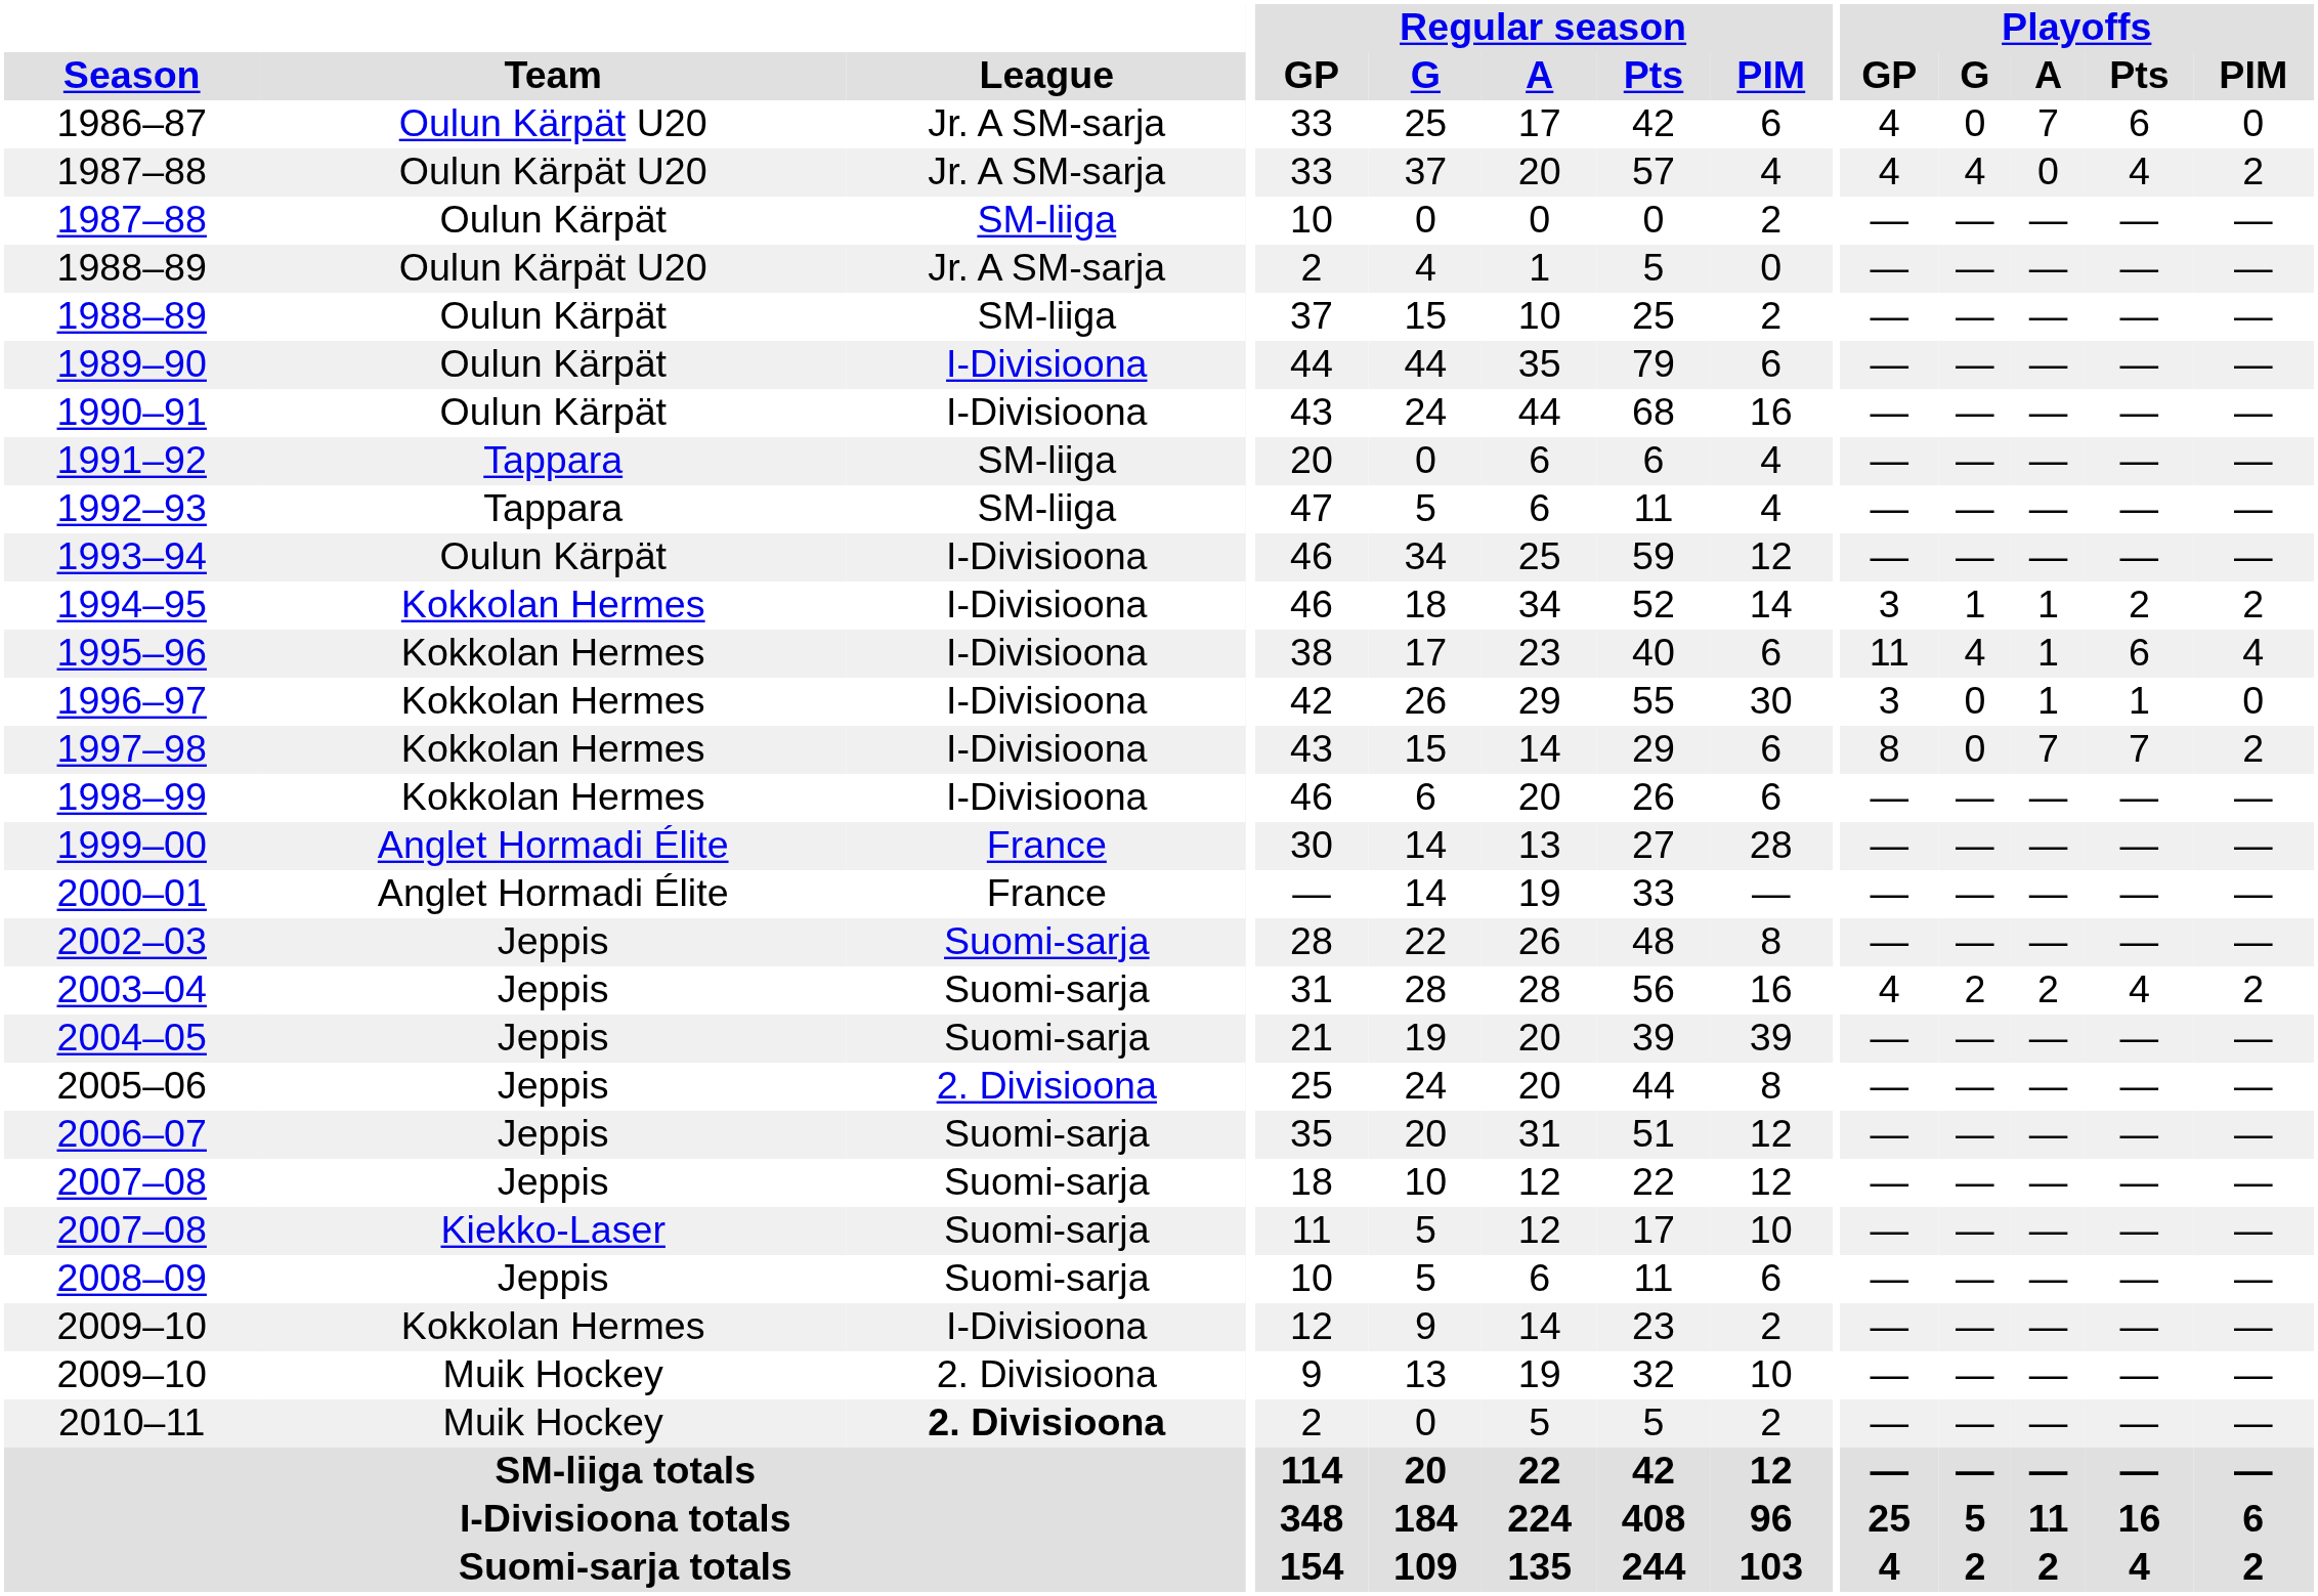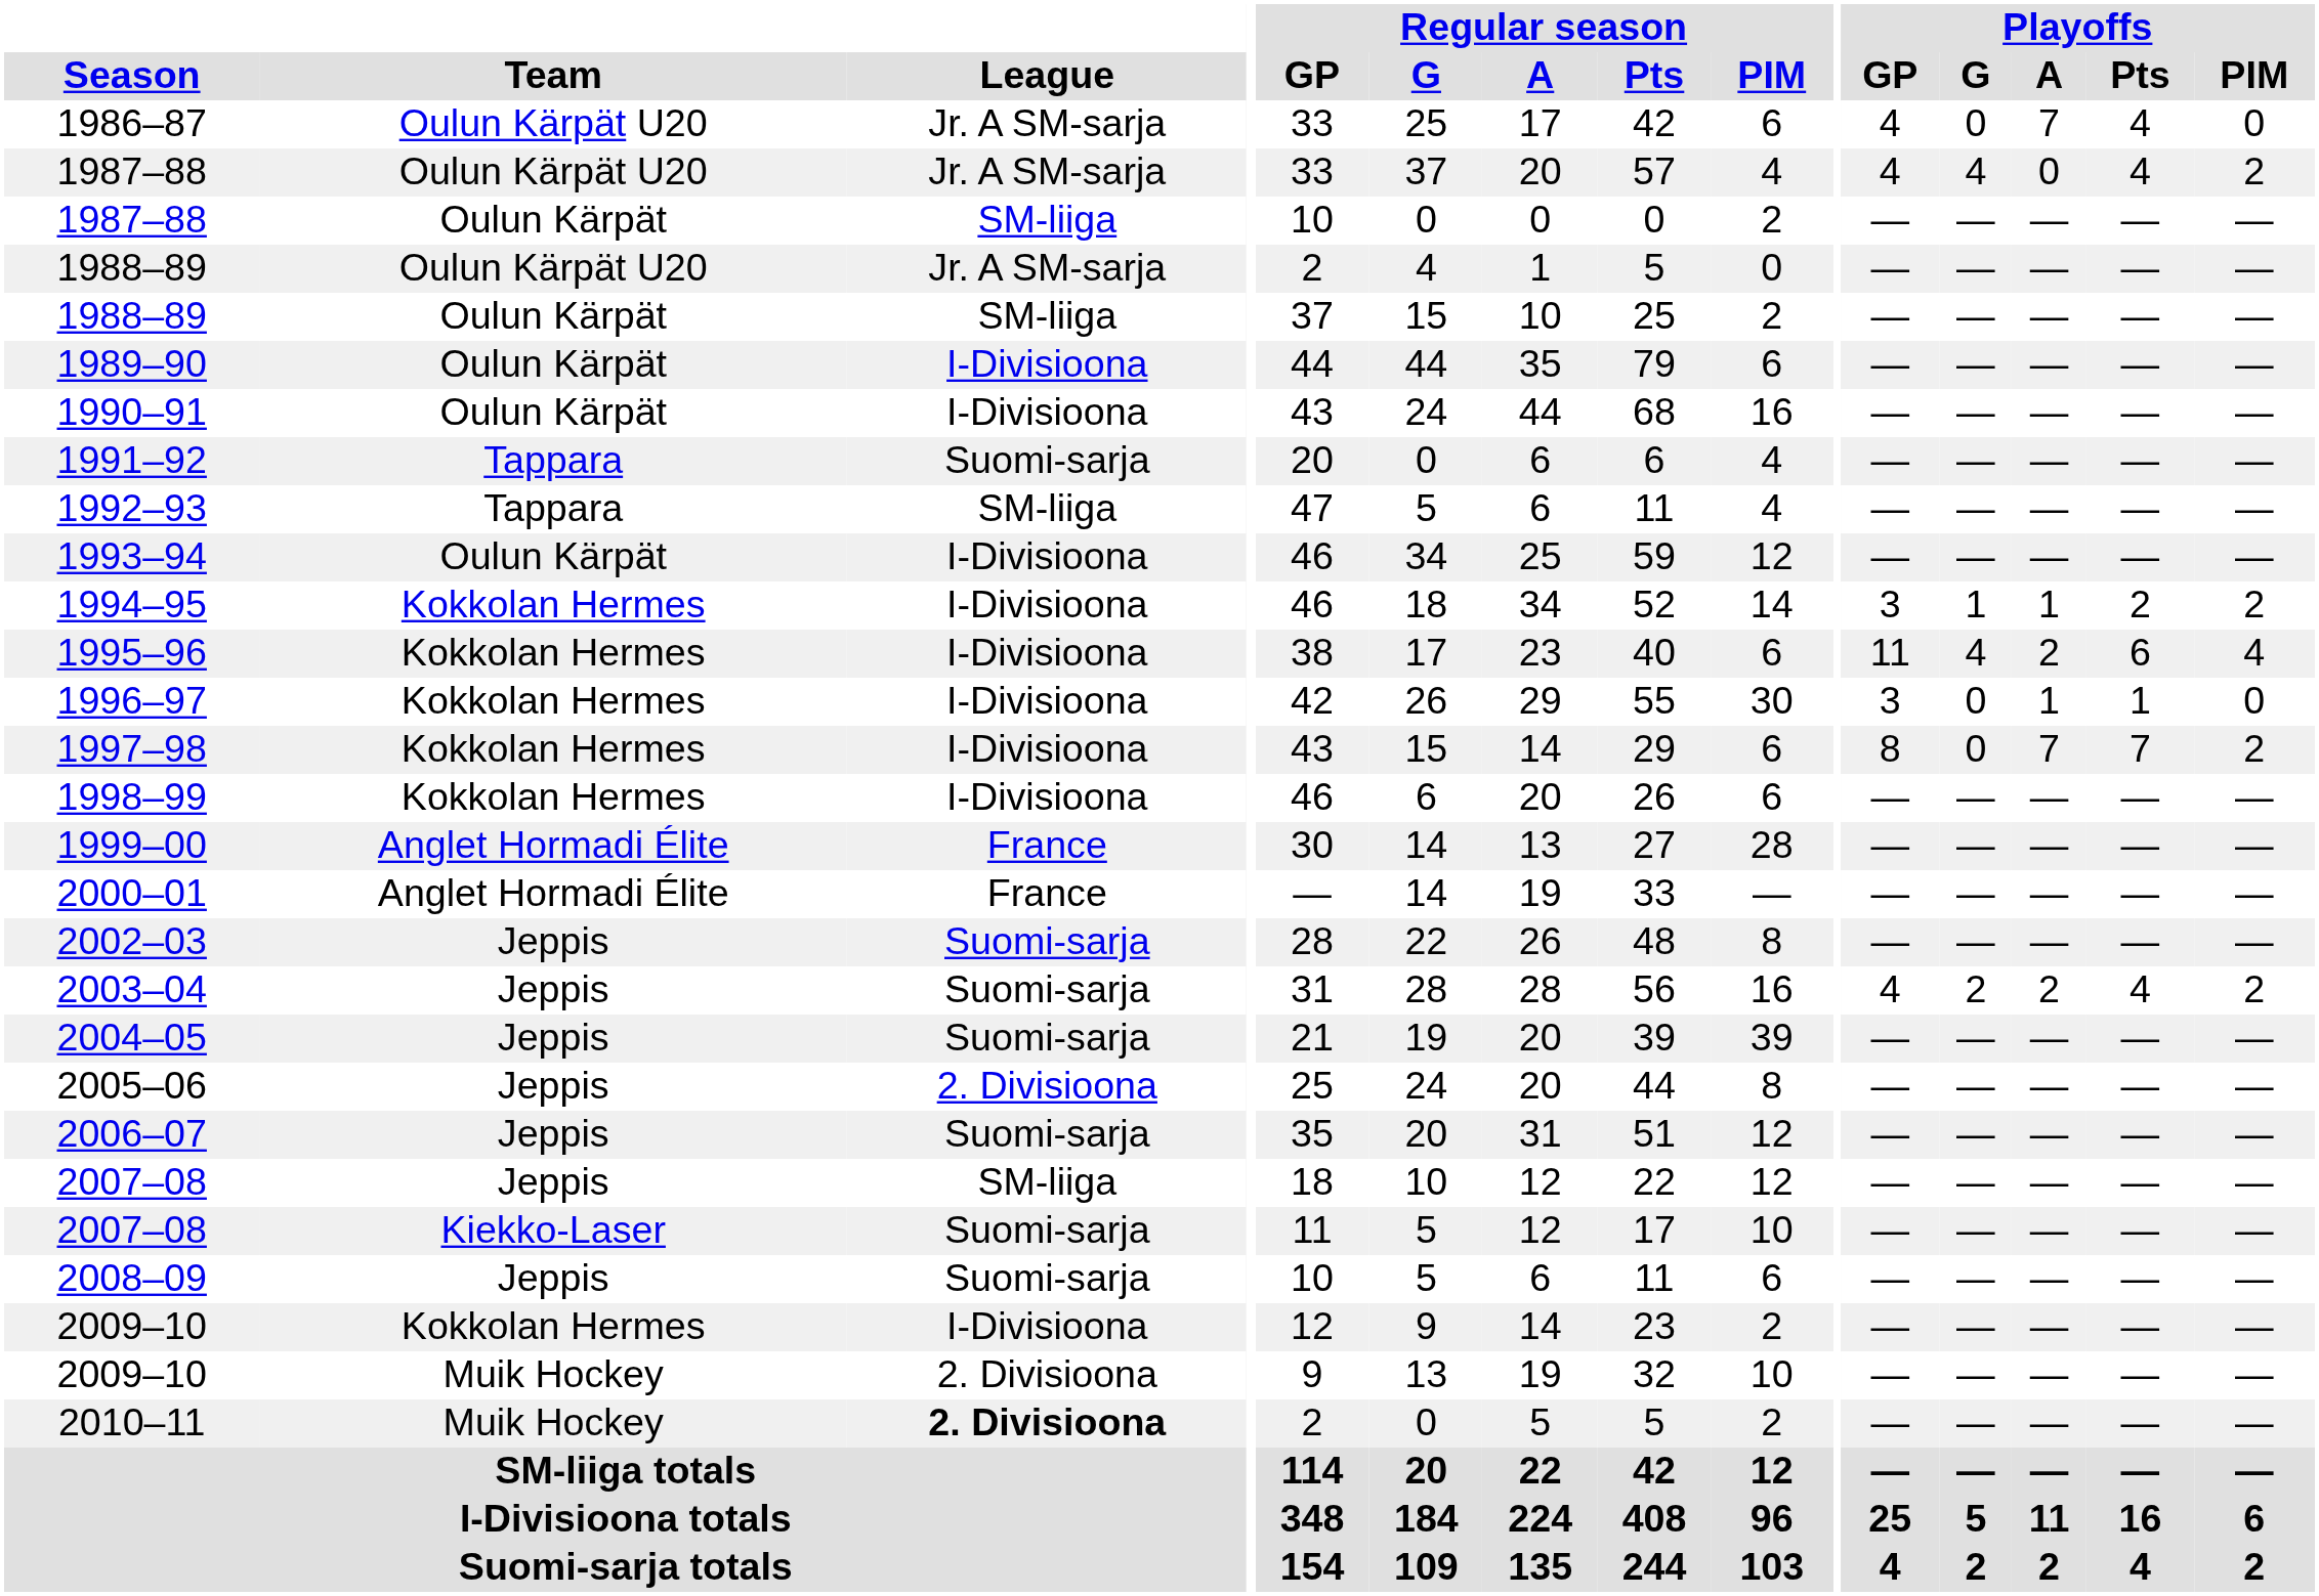 <table border="0" cellpadding="1" cellspacing="0" style="text-align:center; width:60em">
 <tr bgcolor="#e0e0e0">
 <th colspan="3" bgcolor="#ffffff"></th>
 <th rowspan="99" bgcolor="#ffffff"></th>
 <th colspan="5"><a href='#'>Regular season</a></th>
 <th rowspan="99" bgcolor="#ffffff"></th>
 <th colspan="5"><a href='#'>Playoffs</a></th>
 </tr>
 <tr bgcolor="#e0e0e0">
 <th><a href='#'>Season</a></th>
 <th>Team</th>
 <th>League</th>
 <th>GP</th>
 <th><a href='#'>G</a></th>
 <th><a href='#'>A</a></th>
 <th><a href='#'>Pts</a></th>
 <th><a href='#'>PIM</a></th>
 <th>GP</th>
 <th>G</th>
 <th>A</th>
 <th>Pts</th>
 <th>PIM</th>
 </tr>
 <tr>
 <td>1986–87</td>
 <td><a href='#'>Oulun Kärpät</a> U20</td>
 <td>Jr. A SM-sarja</td>
 <td>33</td>
 <td>25</td>
 <td>17</td>
 <td>42</td>
 <td>6</td>
 <td>4</td>
 <td>0</td>
 <td>7</td>
-<td>6</td>
+<td>4</td>
 <td>0</td>
 </tr>
 <tr bgcolor="#f0f0f0">
 <td>1987–88</td>
 <td>Oulun Kärpät U20</td>
 <td>Jr. A SM-sarja</td>
 <td>33</td>
 <td>37</td>
 <td>20</td>
 <td>57</td>
 <td>4</td>
 <td>4</td>
 <td>4</td>
 <td>0</td>
 <td>4</td>
 <td>2</td>
 </tr>
 <tr>
 <td><a href='#'>1987–88</a></td>
 <td>Oulun Kärpät</td>
 <td><a href='#'>SM-liiga</a></td>
 <td>10</td>
 <td>0</td>
 <td>0</td>
 <td>0</td>
 <td>2</td>
 <td>—</td>
 <td>—</td>
 <td>—</td>
 <td>—</td>
 <td>—</td>
 </tr>
 <tr bgcolor="#f0f0f0">
 <td>1988–89</td>
 <td>Oulun Kärpät U20</td>
 <td>Jr. A SM-sarja</td>
 <td>2</td>
 <td>4</td>
 <td>1</td>
 <td>5</td>
 <td>0</td>
 <td>—</td>
 <td>—</td>
 <td>—</td>
 <td>—</td>
 <td>—</td>
 </tr>
 <tr>
 <td><a href='#'>1988–89</a></td>
 <td>Oulun Kärpät</td>
 <td>SM-liiga</td>
 <td>37</td>
 <td>15</td>
 <td>10</td>
 <td>25</td>
 <td>2</td>
 <td>—</td>
 <td>—</td>
 <td>—</td>
 <td>—</td>
 <td>—</td>
 </tr>
 <tr bgcolor="#f0f0f0">
 <td><a href='#'>1989–90</a></td>
 <td>Oulun Kärpät</td>
 <td><a href='#'>I-Divisioona</a></td>
 <td>44</td>
 <td>44</td>
 <td>35</td>
 <td>79</td>
 <td>6</td>
 <td>—</td>
 <td>—</td>
 <td>—</td>
 <td>—</td>
 <td>—</td>
 </tr>
 <tr>
 <td><a href='#'>1990–91</a></td>
 <td>Oulun Kärpät</td>
 <td>I-Divisioona</td>
 <td>43</td>
 <td>24</td>
 <td>44</td>
 <td>68</td>
 <td>16</td>
 <td>—</td>
 <td>—</td>
 <td>—</td>
 <td>—</td>
 <td>—</td>
 </tr>
 <tr bgcolor="#f0f0f0">
 <td><a href='#'>1991–92</a></td>
 <td><a href='#'>Tappara</a></td>
-<td>SM-liiga</td>
+<td>Suomi-sarja</td>
 <td>20</td>
 <td>0</td>
 <td>6</td>
 <td>6</td>
 <td>4</td>
 <td>—</td>
 <td>—</td>
 <td>—</td>
 <td>—</td>
 <td>—</td>
 </tr>
 <tr>
 <td><a href='#'>1992–93</a></td>
 <td>Tappara</td>
 <td>SM-liiga</td>
 <td>47</td>
 <td>5</td>
 <td>6</td>
 <td>11</td>
 <td>4</td>
 <td>—</td>
 <td>—</td>
 <td>—</td>
 <td>—</td>
 <td>—</td>
 </tr>
 <tr bgcolor="#f0f0f0">
 <td><a href='#'>1993–94</a></td>
 <td>Oulun Kärpät</td>
 <td>I-Divisioona</td>
 <td>46</td>
 <td>34</td>
 <td>25</td>
 <td>59</td>
 <td>12</td>
 <td>—</td>
 <td>—</td>
 <td>—</td>
 <td>—</td>
 <td>—</td>
 </tr>
 <tr>
 <td><a href='#'>1994–95</a></td>
 <td><a href='#'>Kokkolan Hermes</a></td>
 <td>I-Divisioona</td>
 <td>46</td>
 <td>18</td>
 <td>34</td>
 <td>52</td>
 <td>14</td>
 <td>3</td>
 <td>1</td>
 <td>1</td>
 <td>2</td>
 <td>2</td>
 </tr>
 <tr bgcolor="#f0f0f0">
 <td><a href='#'>1995–96</a></td>
 <td>Kokkolan Hermes</td>
 <td>I-Divisioona</td>
 <td>38</td>
 <td>17</td>
 <td>23</td>
 <td>40</td>
 <td>6</td>
 <td>11</td>
 <td>4</td>
-<td>1</td>
+<td>2</td>
 <td>6</td>
 <td>4</td>
 </tr>
 <tr>
 <td><a href='#'>1996–97</a></td>
 <td>Kokkolan Hermes</td>
 <td>I-Divisioona</td>
 <td>42</td>
 <td>26</td>
 <td>29</td>
 <td>55</td>
 <td>30</td>
 <td>3</td>
 <td>0</td>
 <td>1</td>
 <td>1</td>
 <td>0</td>
 </tr>
 <tr bgcolor="#f0f0f0">
 <td><a href='#'>1997–98</a></td>
 <td>Kokkolan Hermes</td>
 <td>I-Divisioona</td>
 <td>43</td>
 <td>15</td>
 <td>14</td>
 <td>29</td>
 <td>6</td>
 <td>8</td>
 <td>0</td>
 <td>7</td>
 <td>7</td>
 <td>2</td>
 </tr>
 <tr>
 <td><a href='#'>1998–99</a></td>
 <td>Kokkolan Hermes</td>
 <td>I-Divisioona</td>
 <td>46</td>
 <td>6</td>
 <td>20</td>
 <td>26</td>
 <td>6</td>
 <td>—</td>
 <td>—</td>
 <td>—</td>
 <td>—</td>
 <td>—</td>
 </tr>
 <tr bgcolor="#f0f0f0">
 <td><a href='#'>1999–00</a></td>
 <td><a href='#'>Anglet Hormadi Élite</a></td>
 <td><a href='#'>France</a></td>
 <td>30</td>
 <td>14</td>
 <td>13</td>
 <td>27</td>
 <td>28</td>
 <td>—</td>
 <td>—</td>
 <td>—</td>
 <td>—</td>
 <td>—</td>
 </tr>
 <tr>
 <td><a href='#'>2000–01</a></td>
 <td>Anglet Hormadi Élite</td>
 <td>France</td>
 <td>—</td>
 <td>14</td>
 <td>19</td>
 <td>33</td>
 <td>—</td>
 <td>—</td>
 <td>—</td>
 <td>—</td>
 <td>—</td>
 <td>—</td>
 </tr>
 <tr bgcolor="#f0f0f0">
 <td><a href='#'>2002–03</a></td>
 <td>Jeppis</td>
 <td><a href='#'>Suomi-sarja</a></td>
 <td>28</td>
 <td>22</td>
 <td>26</td>
 <td>48</td>
 <td>8</td>
 <td>—</td>
 <td>—</td>
 <td>—</td>
 <td>—</td>
 <td>—</td>
 </tr>
 <tr>
 <td><a href='#'>2003–04</a></td>
 <td>Jeppis</td>
 <td>Suomi-sarja</td>
 <td>31</td>
 <td>28</td>
 <td>28</td>
 <td>56</td>
 <td>16</td>
 <td>4</td>
 <td>2</td>
 <td>2</td>
 <td>4</td>
 <td>2</td>
 </tr>
 <tr bgcolor="#f0f0f0">
 <td><a href='#'>2004–05</a></td>
 <td>Jeppis</td>
 <td>Suomi-sarja</td>
 <td>21</td>
 <td>19</td>
 <td>20</td>
 <td>39</td>
 <td>39</td>
 <td>—</td>
 <td>—</td>
 <td>—</td>
 <td>—</td>
 <td>—</td>
 </tr>
 <tr>
 <td>2005–06</td>
 <td>Jeppis</td>
 <td><a href='#'>2. Divisioona</a></td>
 <td>25</td>
 <td>24</td>
 <td>20</td>
 <td>44</td>
 <td>8</td>
 <td>—</td>
 <td>—</td>
 <td>—</td>
 <td>—</td>
 <td>—</td>
 </tr>
 <tr bgcolor="#f0f0f0">
 <td><a href='#'>2006–07</a></td>
 <td>Jeppis</td>
 <td>Suomi-sarja</td>
 <td>35</td>
 <td>20</td>
 <td>31</td>
 <td>51</td>
 <td>12</td>
 <td>—</td>
 <td>—</td>
 <td>—</td>
 <td>—</td>
 <td>—</td>
 </tr>
 <tr>
 <td><a href='#'>2007–08</a></td>
 <td>Jeppis</td>
-<td>Suomi-sarja</td>
+<td>SM-liiga</td>
 <td>18</td>
 <td>10</td>
 <td>12</td>
 <td>22</td>
 <td>12</td>
 <td>—</td>
 <td>—</td>
 <td>—</td>
 <td>—</td>
 <td>—</td>
 </tr>
 <tr bgcolor="#f0f0f0">
 <td><a href='#'>2007–08</a></td>
 <td><a href='#'>Kiekko-Laser</a></td>
 <td>Suomi-sarja</td>
 <td>11</td>
 <td>5</td>
 <td>12</td>
 <td>17</td>
 <td>10</td>
 <td>—</td>
 <td>—</td>
 <td>—</td>
 <td>—</td>
 <td>—</td>
 </tr>
 <tr>
 <td><a href='#'>2008–09</a></td>
 <td>Jeppis</td>
 <td>Suomi-sarja</td>
 <td>10</td>
 <td>5</td>
 <td>6</td>
 <td>11</td>
 <td>6</td>
 <td>—</td>
 <td>—</td>
 <td>—</td>
 <td>—</td>
 <td>—</td>
 </tr>
 <tr bgcolor="#f0f0f0">
 <td>2009–10</td>
 <td>Kokkolan Hermes</td>
 <td>I-Divisioona</td>
 <td>12</td>
 <td>9</td>
 <td>14</td>
 <td>23</td>
 <td>2</td>
 <td>—</td>
 <td>—</td>
 <td>—</td>
 <td>—</td>
 <td>—</td>
 </tr>
 <tr>
 <td>2009–10</td>
 <td>Muik Hockey</td>
 <td>2. Divisioona</td>
 <td>9</td>
 <td>13</td>
 <td>19</td>
 <td>32</td>
 <td>10</td>
 <td>—</td>
 <td>—</td>
 <td>—</td>
 <td>—</td>
 <td>—</td>
 </tr>
 <tr bgcolor="#f0f0f0">
 <td>2010–11</td>
 <td>Muik Hockey</td>
 <td><strong>2. Divisioona</strong></td>
 <td>2</td>
 <td>0</td>
 <td>5</td>
 <td>5</td>
 <td>2</td>
 <td>—</td>
 <td>—</td>
 <td>—</td>
 <td>—</td>
 <td>—</td>
 </tr>
 <tr>
 </tr>
 <tr ALIGN="center" bgcolor="#e0e0e0">
 <th colspan="3">SM-liiga totals</th>
 <th ALIGN="center">114</th>
 <th ALIGN="center">20</th>
 <th ALIGN="center">22</th>
 <th ALIGN="center">42</th>
 <th ALIGN="center">12</th>
 <th ALIGN="center">—</th>
 <th ALIGN="center">—</th>
 <th ALIGN="center">—</th>
 <th ALIGN="center">—</th>
 <th ALIGN="center">—</th>
 </tr>
 <tr>
 </tr>
 <tr ALIGN="center" bgcolor="#e0e0e0">
 <th colspan="3">I-Divisioona totals</th>
 <th ALIGN="center">348</th>
 <th ALIGN="center">184</th>
 <th ALIGN="center">224</th>
 <th ALIGN="center">408</th>
 <th ALIGN="center">96</th>
 <th ALIGN="center">25</th>
 <th ALIGN="center">5</th>
 <th ALIGN="center">11</th>
 <th ALIGN="center">16</th>
 <th ALIGN="center">6</th>
 </tr>
 <tr>
 </tr>
 <tr ALIGN="center" bgcolor="#e0e0e0">
 <th colspan="3">Suomi-sarja totals</th>
 <th ALIGN="center">154</th>
 <th ALIGN="center">109</th>
 <th ALIGN="center">135</th>
 <th ALIGN="center">244</th>
 <th ALIGN="center">103</th>
 <th ALIGN="center">4</th>
 <th ALIGN="center">2</th>
 <th ALIGN="center">2</th>
 <th ALIGN="center">4</th>
 <th ALIGN="center">2</th>
 </tr>
 </table>
